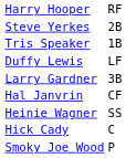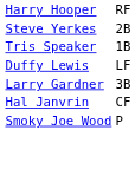 <table>
 <tr>
 <td><a href='#'>Harry Hooper</a></td>
 <td>RF</td>
 </tr>
 <tr>
 <td><a href='#'>Steve Yerkes</a></td>
 <td>2B</td>
 </tr>
 <tr>
 <td><a href='#'>Tris Speaker</a></td>
 <td>1B</td>
 </tr>
 <tr>
 <td><a href='#'>Duffy Lewis</a></td>
 <td>LF</td>
 </tr>
 <tr>
 <td><a href='#'>Larry Gardner</a></td>
 <td>3B</td>
 </tr>
 <tr>
 <td><a href='#'>Hal Janvrin</a></td>
 <td>CF</td>
 </tr>
 <tr>
-<td><a href='#'>Heinie Wagner</a></td>
-<td>SS</td>
-</tr>
-<tr>
-<td><a href='#'>Hick Cady</a></td>
-<td>C</td>
-</tr>
-<tr>
 <td><a href='#'>Smoky Joe Wood</a></td>
 <td>P</td>
 </tr>
 <tr>
 </tr>
 </table>
